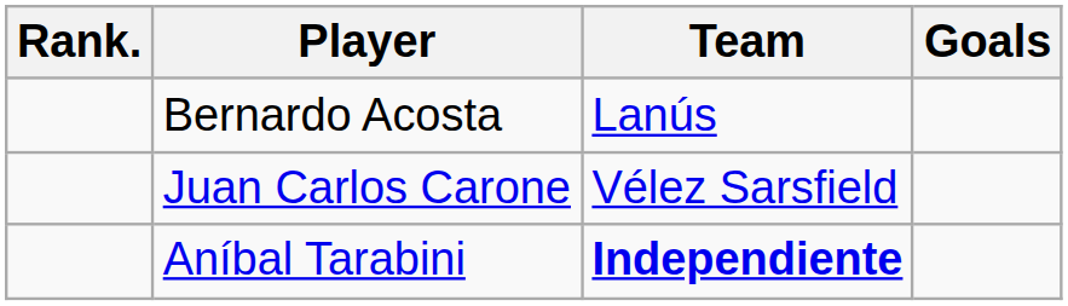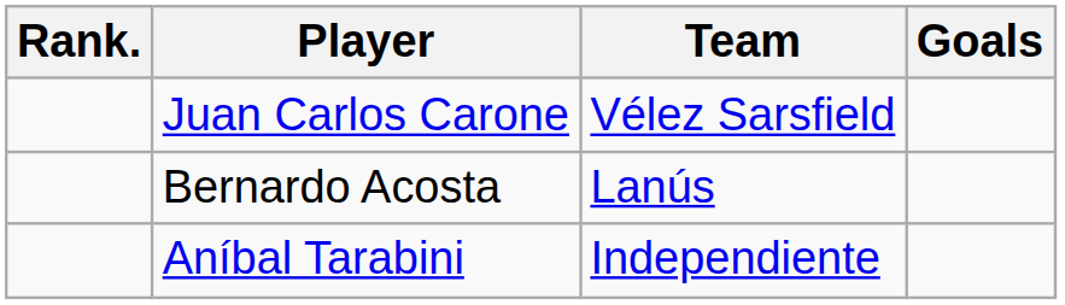 <table class="wikitable" style="text-align:">
 <tr>
 <th>Rank.</th>
 <th>Player</th>
 <th>Team</th>
 <th>Goals</th>
 </tr>
 <tr>
 <td></td>
+<td> <a href='#'>Juan Carlos Carone</a></td>
+<td><a href='#'>Vélez Sarsfield</a></td>
+<td></td>
+</tr>
+<tr>
+<td></td>
 <td> Bernardo Acosta</td>
 <td><a href='#'>Lanús</a></td>
 <td></td>
 </tr>
 <tr>
 <td></td>
-<td> <a href='#'>Juan Carlos Carone</a></td>
-<td><a href='#'>Vélez Sarsfield</a></td>
-<td></td>
-</tr>
-<tr>
-<td></td>
 <td> <a href='#'>Aníbal Tarabini</a></td>
-<td><strong><a href='#'>Independiente</a></strong></td>
+<td><a href='#'>Independiente</a></td>
 <td></td>
 </tr>
 </table>
